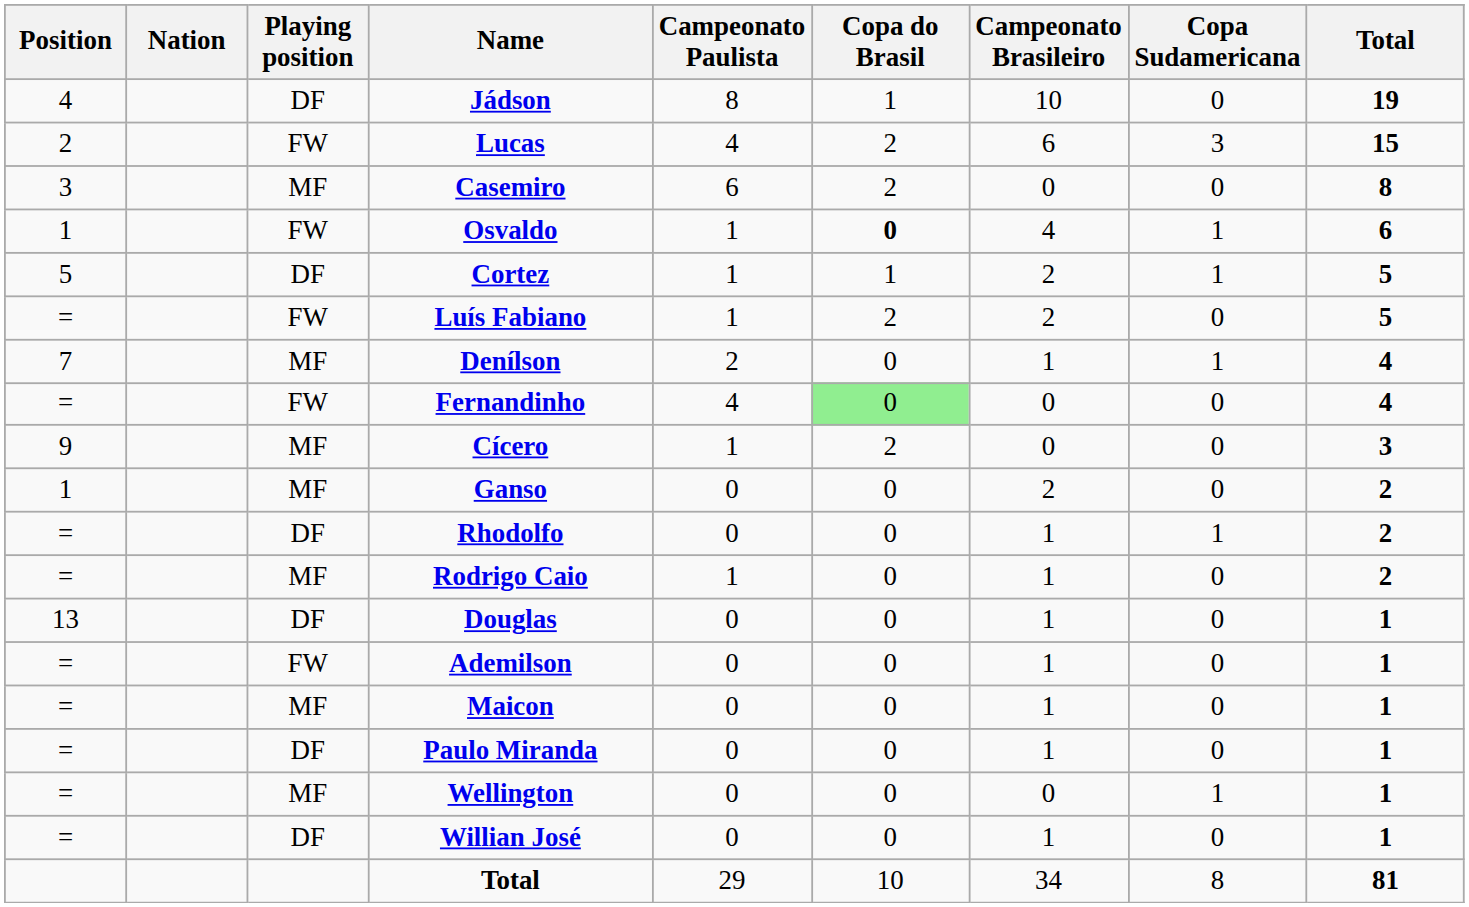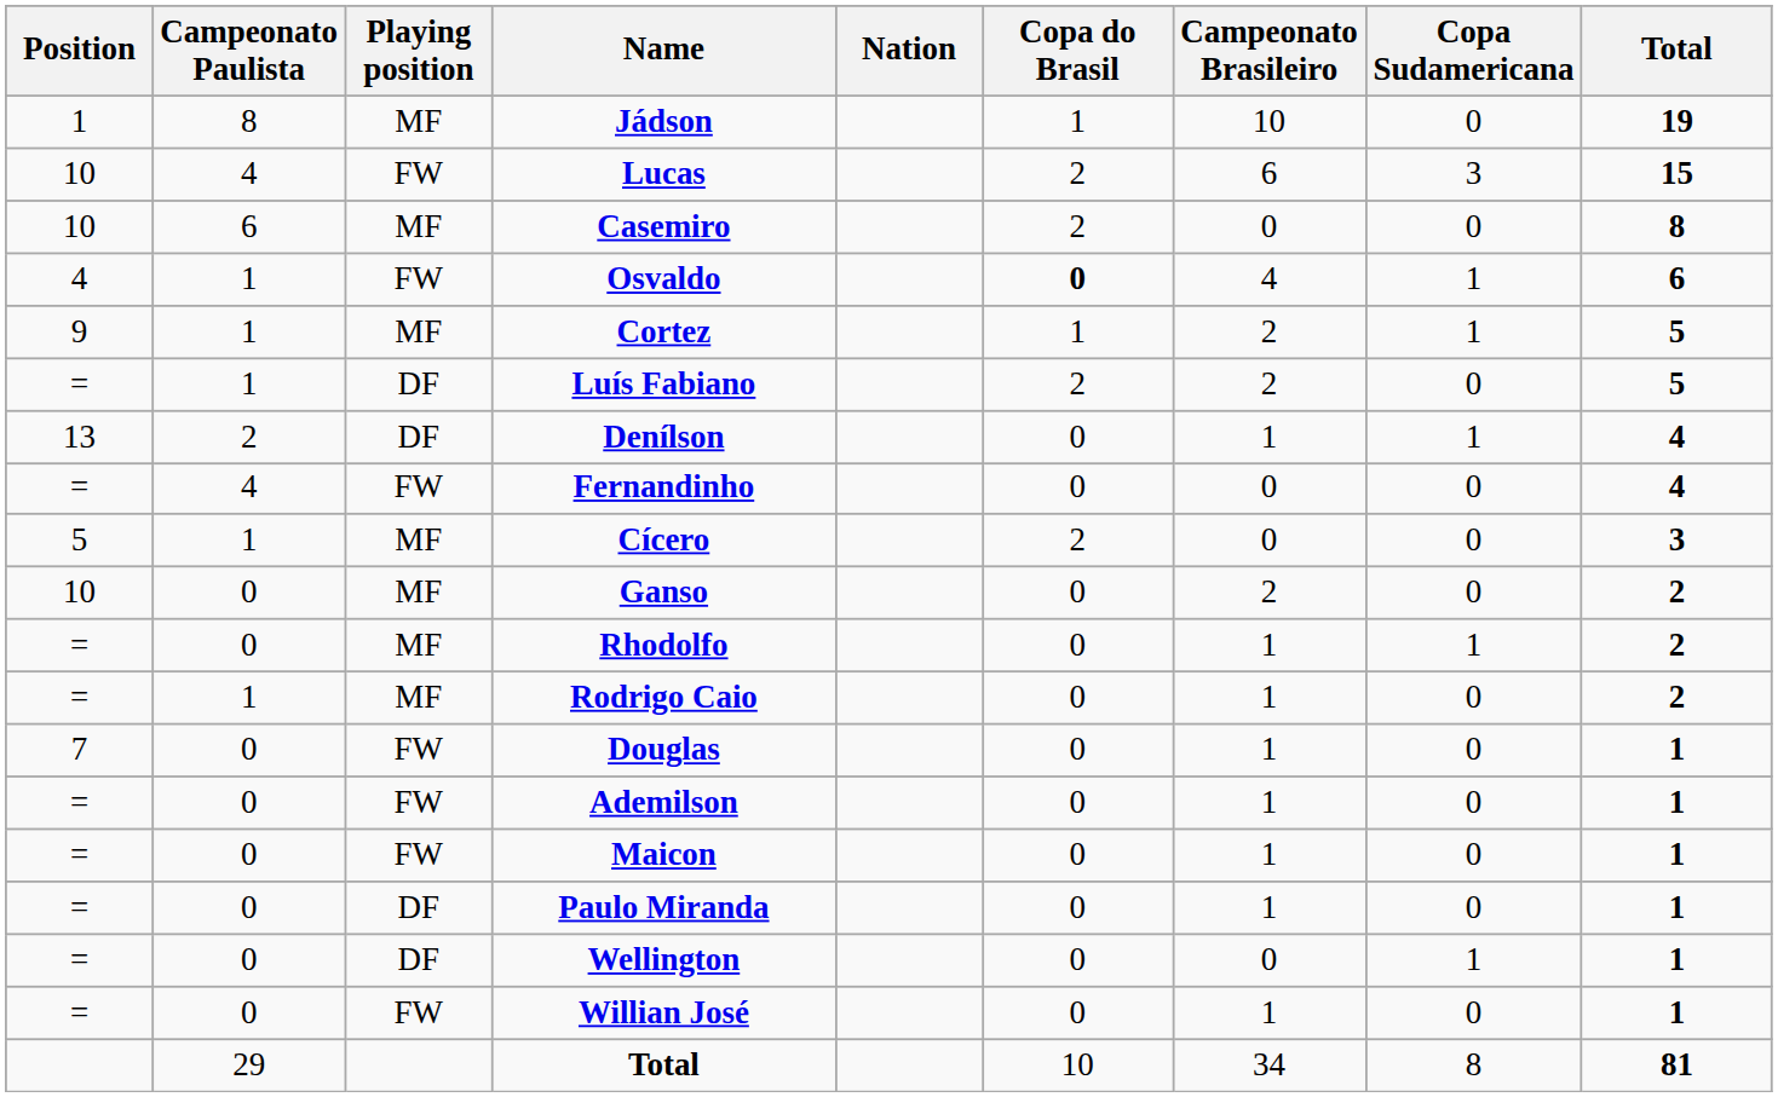 <table class="wikitable" style="font-size: 93%; text-align: center;">
 <tr>
 <th width=60>Position</th>
-<th width=60>Nation</th>
+<th width=80>Campeonato Paulista</th>
 <th width=60>Playing position</th>
 <th width=150>Name</th>
-<th width=80>Campeonato Paulista</th>
+<th width=60>Nation</th>
 <th width=80>Copa do Brasil</th>
 <th width=80>Campeonato Brasileiro</th>
 <th width=80>Copa Sudamericana</th>
 <th width=80>Total</th>
 </tr>
 <tr>
-<td>4</td>
+<td>1</td>
+<td>8</td>
+<td>MF</td>
+<td><strong><a href='#'>Jádson</a></strong></td>
 <td></td>
-<td>DF</td>
-<td><strong><a href='#'>Jádson</a></strong></td>
-<td>8</td>
 <td>1</td>
 <td>10</td>
 <td>0</td>
 <td><strong>19</strong></td>
 </tr>
 <tr>
-<td>2</td>
-<td></td>
+<td>10</td>
+<td>4</td>
 <td>FW</td>
 <td><strong><a href='#'>Lucas</a></strong></td>
-<td>4</td>
+<td></td>
 <td>2</td>
 <td>6</td>
 <td>3</td>
 <td><strong>15</strong></td>
 </tr>
 <tr>
-<td>3</td>
-<td></td>
+<td>10</td>
+<td>6</td>
 <td>MF</td>
 <td><strong><a href='#'>Casemiro</a></strong></td>
-<td>6</td>
+<td></td>
 <td>2</td>
 <td>0</td>
 <td>0</td>
 <td><strong>8</strong></td>
 </tr>
 <tr>
+<td>4</td>
 <td>1</td>
-<td></td>
 <td>FW</td>
 <td><strong><a href='#'>Osvaldo</a></strong></td>
-<td>1</td>
+<td></td>
 <td><strong>0</strong></td>
 <td>4</td>
 <td>1</td>
 <td><strong>6</strong></td>
 </tr>
 <tr>
-<td>5</td>
+<td>9</td>
+<td>1</td>
+<td>MF</td>
+<td><strong><a href='#'>Cortez</a></strong></td>
 <td></td>
-<td>DF</td>
-<td><strong><a href='#'>Cortez</a></strong></td>
-<td>1</td>
 <td>1</td>
 <td>2</td>
 <td>1</td>
 <td><strong>5</strong></td>
 </tr>
 <tr>
 <td>=</td>
+<td>1</td>
+<td>DF</td>
+<td><strong><a href='#'>Luís Fabiano</a></strong></td>
 <td></td>
-<td>FW</td>
-<td><strong><a href='#'>Luís Fabiano</a></strong></td>
-<td>1</td>
 <td>2</td>
 <td>2</td>
 <td>0</td>
 <td><strong>5</strong></td>
 </tr>
 <tr>
-<td>7</td>
+<td>13</td>
+<td>2</td>
+<td>DF</td>
+<td><strong><a href='#'>Denílson</a></strong></td>
 <td></td>
-<td>MF</td>
-<td><strong><a href='#'>Denílson</a></strong></td>
-<td>2</td>
 <td>0</td>
 <td>1</td>
 <td>1</td>
 <td><strong>4</strong></td>
 </tr>
 <tr>
 <td>=</td>
-<td></td>
+<td>4</td>
 <td>FW</td>
 <td><strong><a href='#'>Fernandinho</a></strong></td>
-<td>4</td>
-<td style="background: lightgreen;">0</td>
+<td></td>
+<td>0</td>
 <td>0</td>
 <td>0</td>
 <td><strong>4</strong></td>
 </tr>
 <tr>
-<td>9</td>
-<td></td>
+<td>5</td>
+<td>1</td>
 <td>MF</td>
 <td><strong><a href='#'>Cícero</a></strong></td>
-<td>1</td>
+<td></td>
 <td>2</td>
 <td>0</td>
 <td>0</td>
 <td><strong>3</strong></td>
 </tr>
 <tr>
-<td>1</td>
-<td></td>
+<td>10</td>
+<td>0</td>
 <td>MF</td>
 <td><strong><a href='#'>Ganso</a></strong></td>
-<td>0</td>
+<td></td>
 <td>0</td>
 <td>2</td>
 <td>0</td>
 <td><strong>2</strong></td>
 </tr>
 <tr>
 <td>=</td>
+<td>0</td>
+<td>MF</td>
+<td><strong><a href='#'>Rhodolfo</a></strong></td>
 <td></td>
-<td>DF</td>
-<td><strong><a href='#'>Rhodolfo</a></strong></td>
-<td>0</td>
 <td>0</td>
 <td>1</td>
 <td>1</td>
 <td><strong>2</strong></td>
 </tr>
 <tr>
 <td>=</td>
-<td></td>
+<td>1</td>
 <td>MF</td>
 <td><strong><a href='#'>Rodrigo Caio</a></strong></td>
-<td>1</td>
+<td></td>
 <td>0</td>
 <td>1</td>
 <td>0</td>
 <td><strong>2</strong></td>
 </tr>
 <tr>
-<td>13</td>
+<td>7</td>
+<td>0</td>
+<td>FW</td>
+<td><strong><a href='#'>Douglas</a></strong></td>
 <td></td>
-<td>DF</td>
-<td><strong><a href='#'>Douglas</a></strong></td>
-<td>0</td>
 <td>0</td>
 <td>1</td>
 <td>0</td>
 <td><strong>1</strong></td>
 </tr>
 <tr>
 <td>=</td>
-<td></td>
+<td>0</td>
 <td>FW</td>
 <td><strong><a href='#'>Ademilson</a></strong></td>
-<td>0</td>
+<td></td>
 <td>0</td>
 <td>1</td>
 <td>0</td>
 <td><strong>1</strong></td>
 </tr>
 <tr>
 <td>=</td>
+<td>0</td>
+<td>FW</td>
+<td><strong><a href='#'>Maicon</a></strong></td>
 <td></td>
-<td>MF</td>
-<td><strong><a href='#'>Maicon</a></strong></td>
-<td>0</td>
 <td>0</td>
 <td>1</td>
 <td>0</td>
 <td><strong>1</strong></td>
 </tr>
 <tr>
 <td>=</td>
-<td></td>
+<td>0</td>
 <td>DF</td>
 <td><strong><a href='#'>Paulo Miranda</a></strong></td>
-<td>0</td>
+<td></td>
 <td>0</td>
 <td>1</td>
 <td>0</td>
 <td><strong>1</strong></td>
 </tr>
 <tr>
 <td>=</td>
+<td>0</td>
+<td>DF</td>
+<td><strong><a href='#'>Wellington</a></strong></td>
 <td></td>
-<td>MF</td>
-<td><strong><a href='#'>Wellington</a></strong></td>
-<td>0</td>
 <td>0</td>
 <td>0</td>
 <td>1</td>
 <td><strong>1</strong></td>
 </tr>
 <tr>
 <td>=</td>
+<td>0</td>
+<td>FW</td>
+<td><strong><a href='#'>Willian José</a></strong></td>
 <td></td>
-<td>DF</td>
-<td><strong><a href='#'>Willian José</a></strong></td>
-<td>0</td>
 <td>0</td>
 <td>1</td>
 <td>0</td>
 <td><strong>1</strong></td>
 </tr>
 <tr>
 <td></td>
-<td></td>
+<td>29</td>
 <td></td>
 <td><strong>Total</strong></td>
-<td>29</td>
+<td></td>
 <td>10</td>
 <td>34</td>
 <td>8</td>
 <td><strong>81</strong></td>
 </tr>
 </table>
